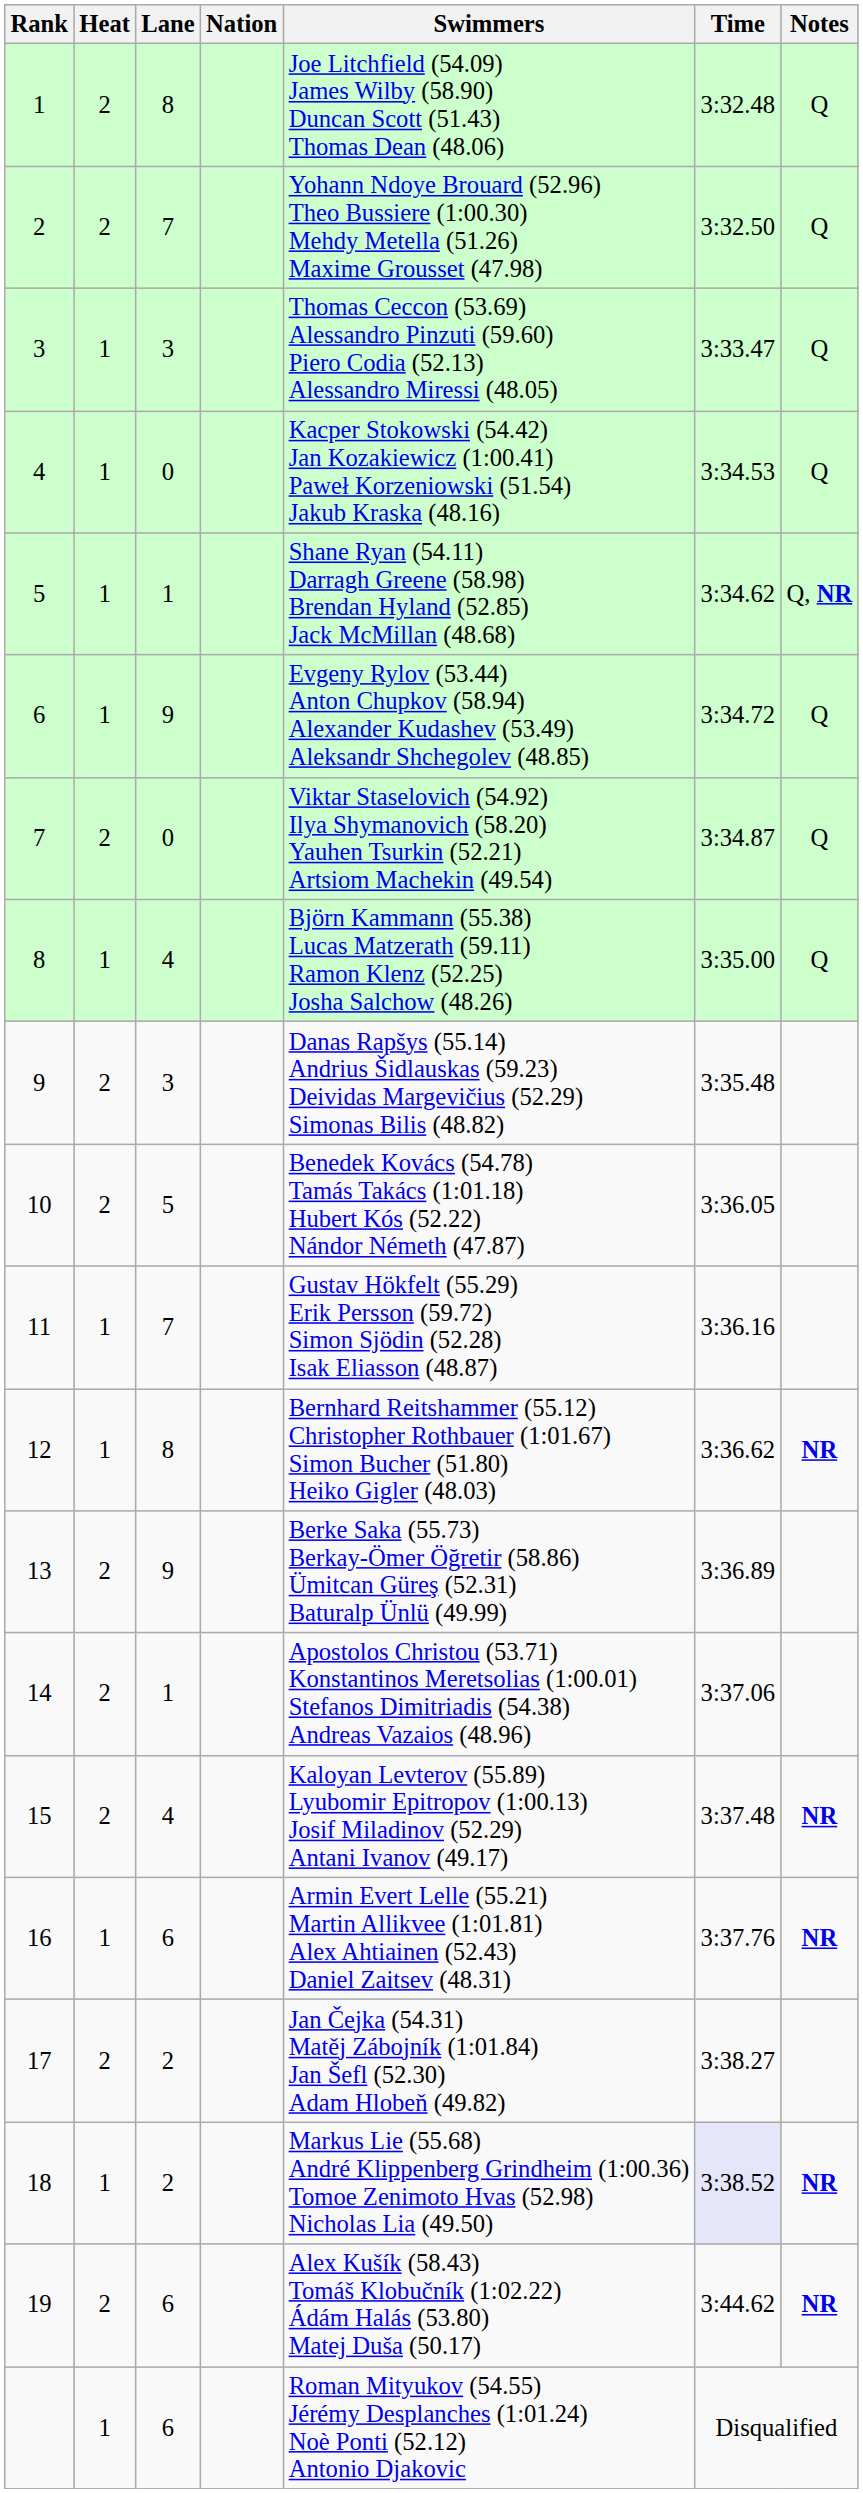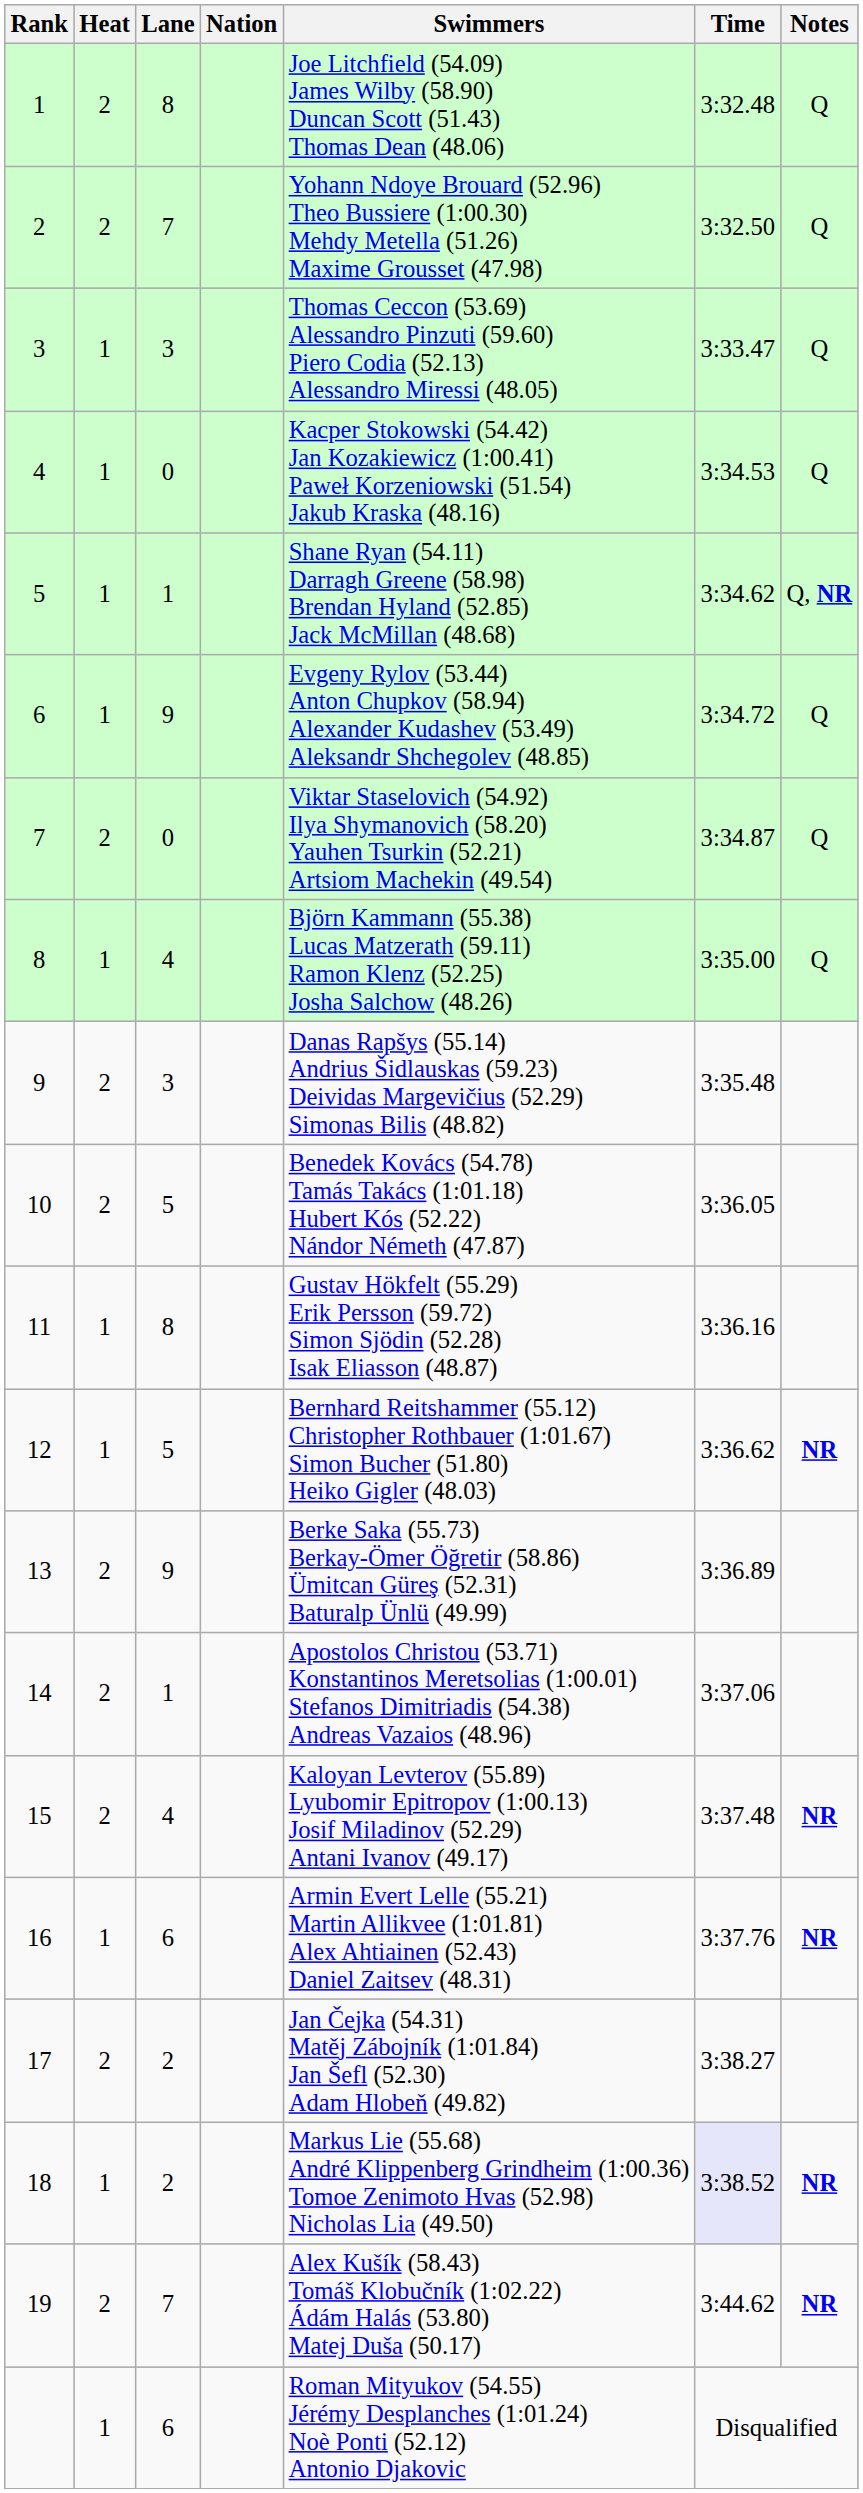 <table class="wikitable sortable" style="text-align:center">
 <tr>
 <th>Rank</th>
 <th>Heat</th>
 <th>Lane</th>
 <th>Nation</th>
 <th>Swimmers</th>
 <th>Time</th>
 <th>Notes</th>
 </tr>
 <tr bgcolor=ccffcc>
 <td>1</td>
 <td>2</td>
 <td>8</td>
 <td align=left></td>
 <td align=left><a href='#'>Joe Litchfield</a> (54.09)<br><a href='#'>James Wilby</a> (58.90)<br><a href='#'>Duncan Scott</a> (51.43)<br><a href='#'>Thomas Dean</a> (48.06)</td>
 <td>3:32.48</td>
 <td>Q</td>
 </tr>
 <tr bgcolor=ccffcc>
 <td>2</td>
 <td>2</td>
 <td>7</td>
 <td align=left></td>
 <td align=left><a href='#'>Yohann Ndoye Brouard</a> (52.96)<br><a href='#'>Theo Bussiere</a> (1:00.30)<br><a href='#'>Mehdy Metella</a> (51.26)<br><a href='#'>Maxime Grousset</a> (47.98)</td>
 <td>3:32.50</td>
 <td>Q</td>
 </tr>
 <tr bgcolor=ccffcc>
 <td>3</td>
 <td>1</td>
 <td>3</td>
 <td align=left></td>
 <td align=left><a href='#'>Thomas Ceccon</a> (53.69)<br><a href='#'>Alessandro Pinzuti</a> (59.60)<br><a href='#'>Piero Codia</a> (52.13)<br><a href='#'>Alessandro Miressi</a> (48.05)</td>
 <td>3:33.47</td>
 <td>Q</td>
 </tr>
 <tr bgcolor=ccffcc>
 <td>4</td>
 <td>1</td>
 <td>0</td>
 <td align=left></td>
 <td align=left><a href='#'>Kacper Stokowski</a> (54.42)<br><a href='#'>Jan Kozakiewicz</a> (1:00.41)<br><a href='#'>Paweł Korzeniowski</a> (51.54)<br><a href='#'>Jakub Kraska</a> (48.16)</td>
 <td>3:34.53</td>
 <td>Q</td>
 </tr>
 <tr bgcolor=ccffcc>
 <td>5</td>
 <td>1</td>
 <td>1</td>
 <td align=left></td>
 <td align=left><a href='#'>Shane Ryan</a> (54.11)<br><a href='#'>Darragh Greene</a> (58.98)<br><a href='#'>Brendan Hyland</a> (52.85)<br><a href='#'>Jack McMillan</a> (48.68)</td>
 <td>3:34.62</td>
 <td>Q, <strong><a href='#'>NR</a></strong></td>
 </tr>
 <tr bgcolor=ccffcc>
 <td>6</td>
 <td>1</td>
 <td>9</td>
 <td align=left></td>
 <td align=left><a href='#'>Evgeny Rylov</a> (53.44)<br><a href='#'>Anton Chupkov</a> (58.94)<br><a href='#'>Alexander Kudashev</a> (53.49)<br><a href='#'>Aleksandr Shchegolev</a> (48.85)</td>
 <td>3:34.72</td>
 <td>Q</td>
 </tr>
 <tr bgcolor=ccffcc>
 <td>7</td>
 <td>2</td>
 <td>0</td>
 <td align=left></td>
 <td align=left><a href='#'>Viktar Staselovich</a> (54.92)<br><a href='#'>Ilya Shymanovich</a> (58.20)<br><a href='#'>Yauhen Tsurkin</a> (52.21)<br><a href='#'>Artsiom Machekin</a> (49.54)</td>
 <td>3:34.87</td>
 <td>Q</td>
 </tr>
 <tr bgcolor=ccffcc>
 <td>8</td>
 <td>1</td>
 <td>4</td>
 <td align=left></td>
 <td align=left><a href='#'>Björn Kammann</a> (55.38)<br><a href='#'>Lucas Matzerath</a> (59.11)<br><a href='#'>Ramon Klenz</a> (52.25)<br><a href='#'>Josha Salchow</a> (48.26)</td>
 <td>3:35.00</td>
 <td>Q</td>
 </tr>
 <tr>
 <td>9</td>
 <td>2</td>
 <td>3</td>
 <td align=left></td>
 <td align=left><a href='#'>Danas Rapšys</a> (55.14)<br><a href='#'>Andrius Šidlauskas</a> (59.23)<br><a href='#'>Deividas Margevičius</a> (52.29)<br><a href='#'>Simonas Bilis</a> (48.82)</td>
 <td>3:35.48</td>
 <td></td>
 </tr>
 <tr>
 <td>10</td>
 <td>2</td>
 <td>5</td>
 <td align=left></td>
 <td align=left><a href='#'>Benedek Kovács</a> (54.78)<br><a href='#'>Tamás Takács</a> (1:01.18)<br><a href='#'>Hubert Kós</a> (52.22)<br><a href='#'>Nándor Németh</a> (47.87)</td>
 <td>3:36.05</td>
 <td></td>
 </tr>
 <tr>
 <td>11</td>
 <td>1</td>
-<td>7</td>
+<td>8</td>
 <td align=left></td>
 <td align=left><a href='#'>Gustav Hökfelt</a> (55.29)<br><a href='#'>Erik Persson</a> (59.72)<br><a href='#'>Simon Sjödin</a> (52.28)<br><a href='#'>Isak Eliasson</a> (48.87)</td>
 <td>3:36.16</td>
 <td></td>
 </tr>
 <tr>
 <td>12</td>
 <td>1</td>
-<td>8</td>
+<td>5</td>
 <td align=left></td>
 <td align=left><a href='#'>Bernhard Reitshammer</a> (55.12)<br><a href='#'>Christopher Rothbauer</a> (1:01.67)<br><a href='#'>Simon Bucher</a> (51.80)<br><a href='#'>Heiko Gigler</a> (48.03)</td>
 <td>3:36.62</td>
 <td><strong><a href='#'>NR</a></strong></td>
 </tr>
 <tr>
 <td>13</td>
 <td>2</td>
 <td>9</td>
 <td align=left></td>
 <td align=left><a href='#'>Berke Saka</a> (55.73)<br><a href='#'>Berkay-Ömer Öğretir</a> (58.86)<br><a href='#'>Ümitcan Güreş</a> (52.31)<br><a href='#'>Baturalp Ünlü</a> (49.99)</td>
 <td>3:36.89</td>
 <td></td>
 </tr>
 <tr>
 <td>14</td>
 <td>2</td>
 <td>1</td>
 <td align=left></td>
 <td align=left><a href='#'>Apostolos Christou</a> (53.71)<br><a href='#'>Konstantinos Meretsolias</a> (1:00.01)<br><a href='#'>Stefanos Dimitriadis</a> (54.38)<br><a href='#'>Andreas Vazaios</a> (48.96)</td>
 <td>3:37.06</td>
 <td></td>
 </tr>
 <tr>
 <td>15</td>
 <td>2</td>
 <td>4</td>
 <td align=left></td>
 <td align=left><a href='#'>Kaloyan Levterov</a> (55.89)<br><a href='#'>Lyubomir Epitropov</a> (1:00.13)<br><a href='#'>Josif Miladinov</a> (52.29)<br><a href='#'>Antani Ivanov</a> (49.17)</td>
 <td>3:37.48</td>
 <td><strong><a href='#'>NR</a></strong></td>
 </tr>
 <tr>
 <td>16</td>
 <td>1</td>
 <td>6</td>
 <td align=left></td>
 <td align=left><a href='#'>Armin Evert Lelle</a> (55.21)<br><a href='#'>Martin Allikvee</a> (1:01.81)<br><a href='#'>Alex Ahtiainen</a> (52.43)<br><a href='#'>Daniel Zaitsev</a> (48.31)</td>
 <td>3:37.76</td>
 <td><strong><a href='#'>NR</a></strong></td>
 </tr>
 <tr>
 <td>17</td>
 <td>2</td>
 <td>2</td>
 <td align=left></td>
 <td align=left><a href='#'>Jan Čejka</a> (54.31)<br><a href='#'>Matěj Zábojník</a> (1:01.84)<br><a href='#'>Jan Šefl</a> (52.30)<br><a href='#'>Adam Hlobeň</a> (49.82)</td>
 <td>3:38.27</td>
 <td></td>
 </tr>
 <tr>
 <td>18</td>
 <td>1</td>
 <td>2</td>
 <td align=left></td>
 <td align=left><a href='#'>Markus Lie</a> (55.68)<br><a href='#'>André Klippenberg Grindheim</a> (1:00.36)<br><a href='#'>Tomoe Zenimoto Hvas</a> (52.98)<br><a href='#'>Nicholas Lia</a> (49.50)</td>
 <td style="background: lavender;">3:38.52</td>
 <td><strong><a href='#'>NR</a></strong></td>
 </tr>
 <tr>
 <td>19</td>
 <td>2</td>
-<td>6</td>
+<td>7</td>
 <td align=left></td>
 <td align=left><a href='#'>Alex Kušík</a> (58.43)<br><a href='#'>Tomáš Klobučník</a> (1:02.22)<br><a href='#'>Ádám Halás</a> (53.80)<br><a href='#'>Matej Duša</a> (50.17)</td>
 <td>3:44.62</td>
 <td><strong><a href='#'>NR</a></strong></td>
 </tr>
 <tr>
 <td></td>
 <td>1</td>
 <td>6</td>
 <td align=left></td>
 <td align=left><a href='#'>Roman Mityukov</a> (54.55)<br><a href='#'>Jérémy Desplanches</a> (1:01.24)<br><a href='#'>Noè Ponti</a> (52.12)<br><a href='#'>Antonio Djakovic</a></td>
 <td colspan=2>Disqualified</td>
 </tr>
 </table>
